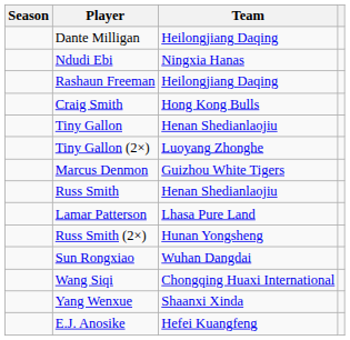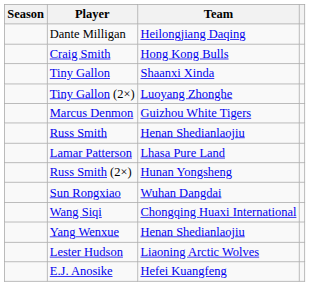 <table class="wikitable sortable" style="text-align:left;">
 <tr>
 <th>Season</th>
 <th>Player</th>
 <th>Team</th>
 <th></th>
 </tr>
 <tr>
 <td></td>
 <td> Dante Milligan</td>
 <td><a href='#'>Heilongjiang Daqing</a></td>
 <td></td>
 </tr>
 <tr>
 <td></td>
-<td> <a href='#'>Ndudi Ebi</a></td>
-<td><a href='#'>Ningxia Hanas</a></td>
-<td></td>
-</tr>
-<tr>
-<td></td>
-<td> <a href='#'>Rashaun Freeman</a></td>
-<td><a href='#'>Heilongjiang Daqing</a></td>
-<td></td>
-</tr>
-<tr>
-<td></td>
 <td> <a href='#'>Craig Smith</a></td>
 <td><a href='#'>Hong Kong Bulls</a></td>
 <td></td>
 </tr>
 <tr>
 <td></td>
 <td> <a href='#'>Tiny Gallon</a></td>
-<td><a href='#'>Henan Shedianlaojiu</a></td>
+<td><a href='#'>Shaanxi Xinda</a></td>
 <td></td>
 </tr>
 <tr>
 <td></td>
 <td> <a href='#'>Tiny Gallon</a> (2×)</td>
 <td><a href='#'>Luoyang Zhonghe</a></td>
 <td></td>
 </tr>
 <tr>
 <td></td>
 <td> <a href='#'>Marcus Denmon</a></td>
 <td><a href='#'>Guizhou White Tigers</a></td>
 <td></td>
 </tr>
 <tr>
 <td></td>
 <td> <a href='#'>Russ Smith</a></td>
 <td><a href='#'>Henan Shedianlaojiu</a></td>
 <td></td>
 </tr>
 <tr>
 <td></td>
 <td> <a href='#'>Lamar Patterson</a></td>
 <td><a href='#'>Lhasa Pure Land</a></td>
 <td></td>
 </tr>
 <tr>
 <td></td>
 <td> <a href='#'>Russ Smith</a> (2×)</td>
 <td><a href='#'>Hunan Yongsheng</a></td>
 <td></td>
 </tr>
 <tr>
 <td></td>
 <td> <a href='#'>Sun Rongxiao</a></td>
 <td><a href='#'>Wuhan Dangdai</a></td>
 <td></td>
 </tr>
 <tr>
 <td></td>
 <td> <a href='#'>Wang Siqi</a></td>
 <td><a href='#'>Chongqing Huaxi International</a></td>
 <td></td>
 </tr>
 <tr>
 <td></td>
 <td> <a href='#'>Yang Wenxue</a></td>
-<td><a href='#'>Shaanxi Xinda</a></td>
+<td><a href='#'>Henan Shedianlaojiu</a></td>
+<td></td>
+</tr>
+<tr>
+<td></td>
+<td> <a href='#'>Lester Hudson</a></td>
+<td><a href='#'>Liaoning Arctic Wolves</a></td>
 <td></td>
 </tr>
 <tr>
 <td></td>
 <td> <a href='#'>E.J. Anosike</a></td>
 <td><a href='#'>Hefei Kuangfeng</a></td>
 <td></td>
 </tr>
 </table>
